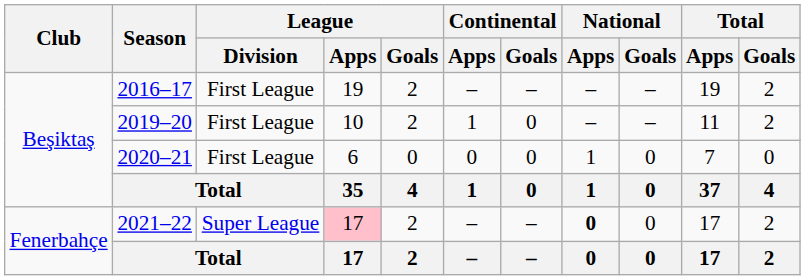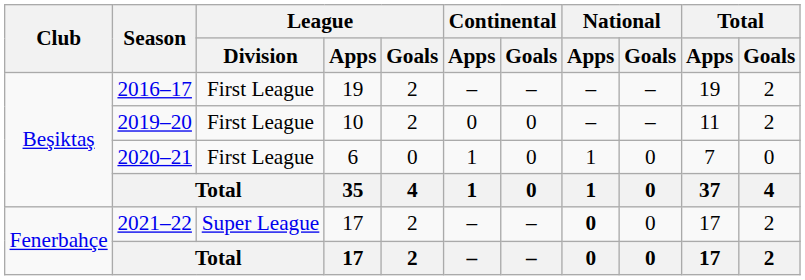 <table class="wikitable" style="text-align: center;">
 <tr>
 <th rowspan=2>Club</th>
 <th rowspan=2>Season</th>
 <th colspan=3>League</th>
 <th colspan=2>Continental</th>
 <th colspan=2>National</th>
 <th colspan=2>Total</th>
 </tr>
 <tr>
 <th>Division</th>
 <th>Apps</th>
 <th>Goals</th>
 <th>Apps</th>
 <th>Goals</th>
 <th>Apps</th>
 <th>Goals</th>
 <th>Apps</th>
 <th>Goals</th>
 </tr>
 <tr>
 <td rowspan=4><a href='#'>Beşiktaş</a></td>
 <td><a href='#'>2016–17</a></td>
 <td>First League</td>
 <td>19</td>
 <td>2</td>
 <td>–</td>
 <td>–</td>
 <td>–</td>
 <td>–</td>
 <td>19</td>
 <td>2</td>
 </tr>
 <tr>
 <td><a href='#'>2019–20</a></td>
 <td>First League</td>
 <td>10</td>
 <td>2</td>
-<td>1</td>
+<td>0</td>
 <td>0</td>
 <td>–</td>
 <td>–</td>
 <td>11</td>
 <td>2</td>
 </tr>
 <tr>
 <td><a href='#'>2020–21</a></td>
 <td>First League</td>
 <td>6</td>
 <td>0</td>
-<td>0</td>
+<td>1</td>
 <td>0</td>
 <td>1</td>
 <td>0</td>
 <td>7</td>
 <td>0</td>
 </tr>
 <tr>
 <th colspan=2>Total</th>
 <th>35</th>
 <th>4</th>
 <th>1</th>
 <th>0</th>
 <th>1</th>
 <th>0</th>
 <th>37</th>
 <th>4</th>
 </tr>
 <tr>
 <td rowspan=2><a href='#'>Fenerbahçe</a></td>
 <td><a href='#'>2021–22</a></td>
 <td><a href='#'>Super League</a></td>
-<td style="background: pink;">17</td>
+<td>17</td>
 <td>2</td>
 <td>–</td>
 <td>–</td>
 <td><strong>0</strong></td>
 <td>0</td>
 <td>17</td>
 <td>2</td>
 </tr>
 <tr>
 <th colspan=2>Total</th>
 <th>17</th>
 <th>2</th>
 <th>–</th>
 <th>–</th>
 <th>0</th>
 <th>0</th>
 <th>17</th>
 <th>2</th>
 </tr>
 </table>
